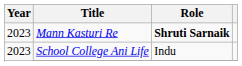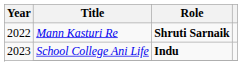 <table class="wikitable plainrowheaders sortable">
 <tr>
 <th scope="col">Year</th>
 <th scope="col">Title</th>
 <th scope="col">Role</th>
 <th scope="col" class="unsortable"></th>
 </tr>
 <tr>
-<td>2023</td>
+<td>2022</td>
 <td><em> <a href='#'>Mann Kasturi Re</a></em></td>
 <td><strong>Shruti Sarnaik</strong></td>
 <td></td>
 </tr>
 <tr>
 <td rowspan="2">2023</td>
 <td><em><a href='#'>School College Ani Life</a></em></td>
-<td>Indu</td>
+<td><strong>Indu</strong></td>
 <td></td>
 </tr>
 <tr>
 </tr>
 </table>
